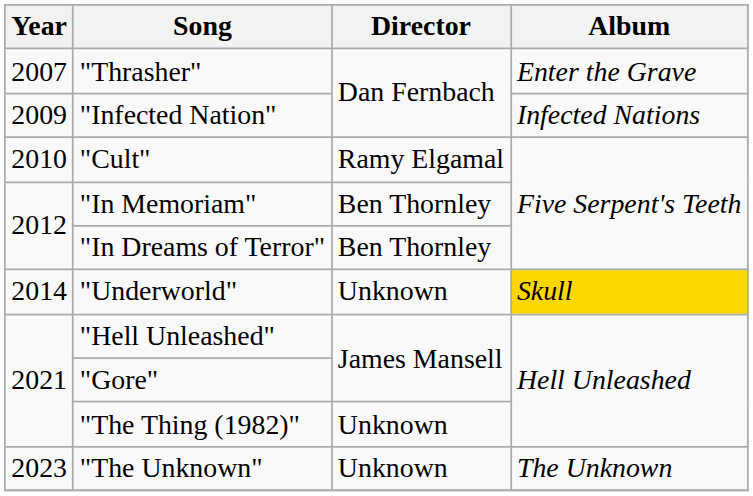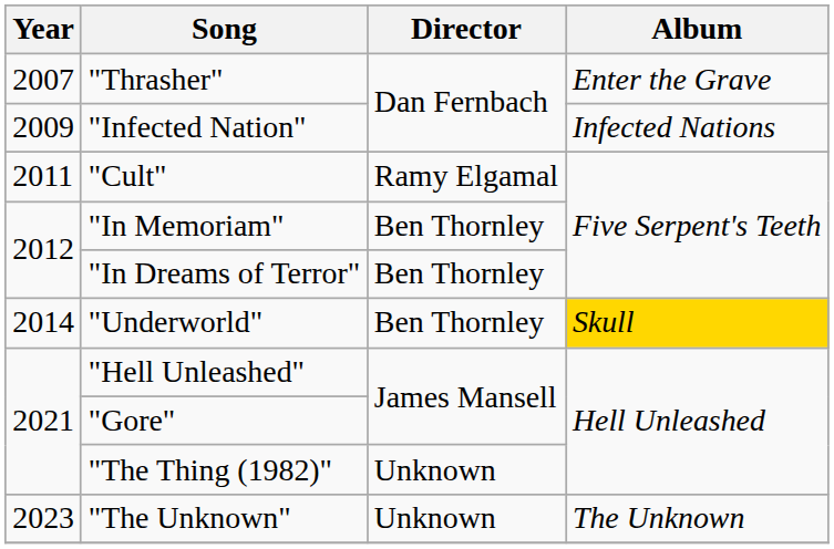 <table class="wikitable">
 <tr>
 <th>Year</th>
 <th>Song</th>
 <th>Director</th>
 <th>Album</th>
 </tr>
 <tr>
 <td rowspan=1>2007</td>
 <td>"Thrasher"</td>
 <td rowspan=2>Dan Fernbach</td>
 <td><em>Enter the Grave</em></td>
 </tr>
 <tr>
 <td rowspan=1>2009</td>
 <td>"Infected Nation"</td>
 <td><em>Infected Nations</em></td>
 </tr>
 <tr>
-<td rowspan=1>2010</td>
+<td rowspan=1>2011</td>
 <td>"Cult"</td>
 <td>Ramy Elgamal</td>
 <td rowspan=3><em>Five Serpent's Teeth</em></td>
 </tr>
 <tr>
 <td rowspan=2>2012</td>
 <td>"In Memoriam"</td>
 <td>Ben Thornley</td>
 </tr>
 <tr>
 <td>"In Dreams of Terror"</td>
 <td>Ben Thornley</td>
 </tr>
 <tr>
 <td rowspan=1>2014</td>
 <td>"Underworld"</td>
-<td>Unknown</td>
+<td>Ben Thornley</td>
 <td rowspan=1 style="background: gold;"><em>Skull</em></td>
 </tr>
 <tr>
 <td rowspan=3>2021</td>
 <td>"Hell Unleashed"</td>
 <td rowspan=2>James Mansell</td>
 <td rowspan=3><em>Hell Unleashed</em></td>
 </tr>
 <tr>
 <td>"Gore"</td>
 </tr>
 <tr>
 <td>"The Thing (1982)"</td>
 <td>Unknown</td>
 </tr>
 <tr>
 <td rowspan=1>2023</td>
 <td>"The Unknown"</td>
 <td>Unknown</td>
 <td rowspan=1><em>The Unknown</em></td>
 </tr>
 <tr>
 </tr>
 </table>
